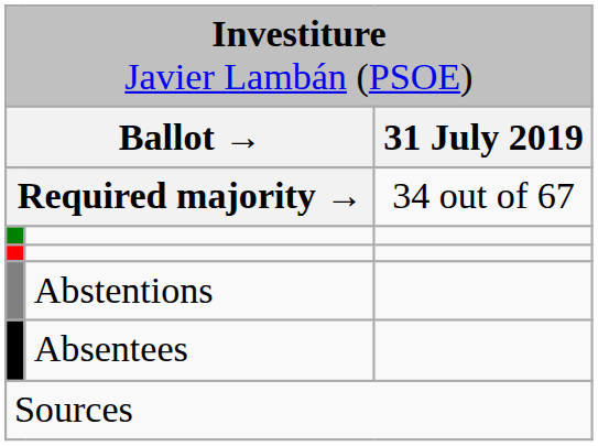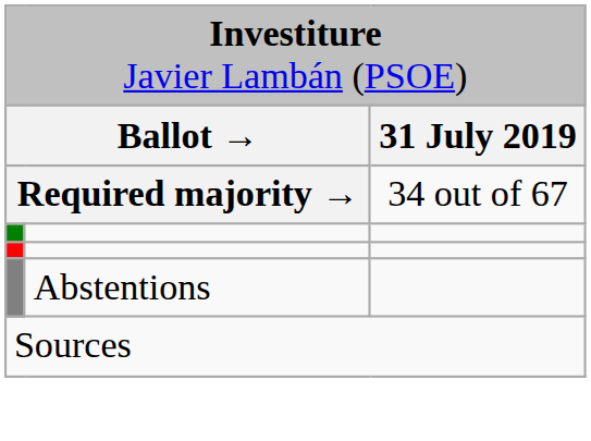 <table class="wikitable" style="text-align:center;">
 <tr>
 <td colspan="3" align="center" bgcolor="#C0C0C0"><strong>Investiture</strong><br><a href='#'>Javier Lambán</a> (<a href='#'>PSOE</a>)</td>
 </tr>
 <tr>
 <th colspan="2" width="150px">Ballot →</th>
 <th>31 July 2019</th>
 </tr>
 <tr>
 <th colspan="2">Required majority →</th>
 <td>34 out of 67 </td>
 </tr>
 <tr>
 <th width="1px" style="background:green;"></th>
 <td align="left"></td>
 <td></td>
 </tr>
 <tr>
 <th style="background:red;"></th>
 <td align="left"></td>
 <td></td>
 </tr>
 <tr>
 <th style="background:gray;"></th>
 <td align="left"><span>Abstentions</span></td>
 <td></td>
 </tr>
 <tr>
-<th style="background:black;"></th>
-<td align="left"><span>Absentees</span></td>
-<td></td>
-</tr>
-<tr>
 <td align="left" colspan="3">Sources</td>
 </tr>
 </table>
